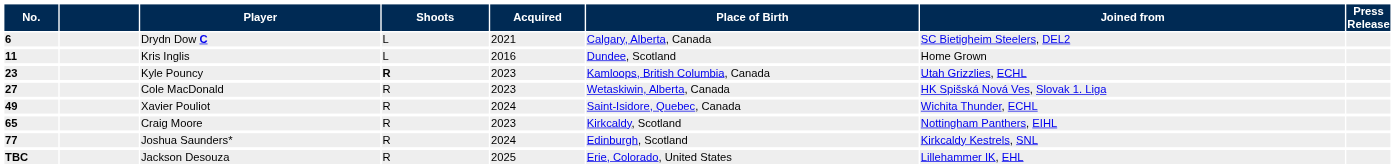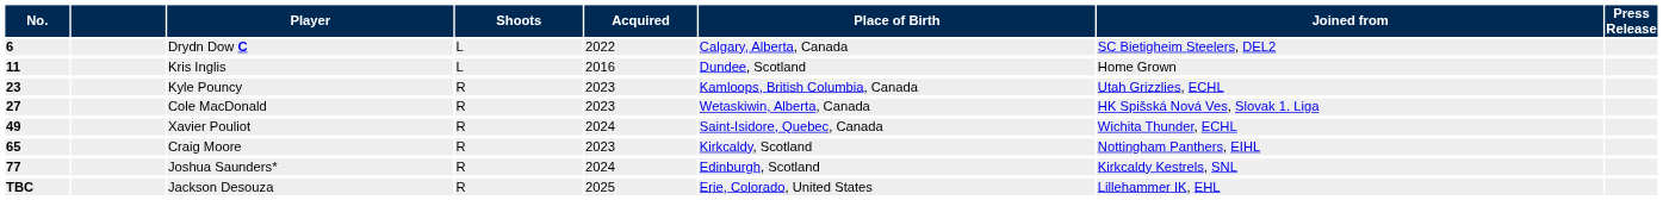 <table>
 <tr bgcolor="002A54" style="color: white">
 <th width=4%>No.</th>
 <th width=6%></th>
 <th width=18%>Player</th>
 <th width=8%>Shoots</th>
 <th width=7%>Acquired</th>
 <th width=25%>Place of Birth</th>
 <th width=32%>Joined from</th>
 <th width=10%>Press Release</th>
 </tr>
 <tr style="background:#eee;">
 <td><strong>6</strong></td>
 <td></td>
 <td style="text-align:left">Drydn Dow <a href='#'><strong>C</strong></a></td>
 <td>L</td>
-<td>2021</td>
+<td>2022</td>
 <td style="text-align:left"><a href='#'>Calgary, Alberta</a>, Canada</td>
 <td style="text-align:left"><a href='#'>SC Bietigheim Steelers</a>, <a href='#'>DEL2</a></td>
 <td></td>
 </tr>
 <tr>
 </tr>
 <tr style="background:#eee;">
 <td><strong>11</strong></td>
 <td></td>
 <td style="text-align:left">Kris Inglis</td>
 <td>L</td>
 <td>2016</td>
 <td style="text-align:left"><a href='#'>Dundee</a>, Scotland</td>
 <td style="text-align:left">Home Grown</td>
 <td></td>
 </tr>
 <tr>
 </tr>
 <tr style="background:#eee;">
 <td><strong>23</strong></td>
 <td></td>
 <td style="text-align:left">Kyle Pouncy</td>
-<td><strong>R</strong></td>
+<td>R</td>
 <td>2023</td>
 <td style="text-align:left"><a href='#'>Kamloops, British Columbia</a>, Canada</td>
 <td style="text-align:left"><a href='#'>Utah Grizzlies</a>, <a href='#'>ECHL</a></td>
 <td></td>
 </tr>
 <tr>
 </tr>
 <tr style="background:#eee;">
 <td><strong>27</strong></td>
 <td></td>
 <td style="text-align:left">Cole MacDonald</td>
 <td>R</td>
 <td>2023</td>
 <td style="text-align:left"><a href='#'>Wetaskiwin, Alberta</a>, Canada</td>
 <td style="text-align:left"><a href='#'>HK Spišská Nová Ves</a>, <a href='#'>Slovak 1. Liga</a></td>
 <td></td>
 </tr>
 <tr>
 </tr>
 <tr style="background:#eee;">
 <td><strong>49</strong></td>
 <td></td>
 <td style="text-align:left">Xavier Pouliot</td>
 <td>R</td>
 <td>2024</td>
 <td style="text-align:left"><a href='#'>Saint-Isidore, Quebec</a>, Canada</td>
 <td style="text-align:left"><a href='#'>Wichita Thunder</a>, <a href='#'>ECHL</a></td>
 <td></td>
 </tr>
 <tr>
 </tr>
 <tr style="background:#eee;">
 <td><strong>65</strong></td>
 <td></td>
 <td style="text-align:left">Craig Moore</td>
 <td>R</td>
 <td>2023</td>
 <td style="text-align:left"><a href='#'>Kirkcaldy</a>, Scotland</td>
 <td style="text-align:left"><a href='#'>Nottingham Panthers</a>, <a href='#'>EIHL</a></td>
 <td></td>
 </tr>
 <tr>
 </tr>
 <tr style="background:#eee;">
 <td><strong>77</strong></td>
 <td></td>
 <td style="text-align:left">Joshua Saunders*</td>
 <td>R</td>
 <td>2024</td>
 <td style="text-align:left"><a href='#'>Edinburgh</a>, Scotland</td>
 <td style="text-align:left"><a href='#'>Kirkcaldy Kestrels</a>, <a href='#'>SNL</a></td>
 <td></td>
 </tr>
 <tr>
 </tr>
 <tr style="background:#eee;">
 <td><strong>TBC</strong></td>
 <td></td>
 <td style="text-align:left">Jackson Desouza</td>
 <td>R</td>
 <td>2025</td>
 <td style="text-align:left"><a href='#'>Erie, Colorado</a>, United States</td>
 <td style="text-align:left"><a href='#'>Lillehammer IK</a>, <a href='#'>EHL</a></td>
 <td></td>
 </tr>
 <tr>
 </tr>
 </table>
